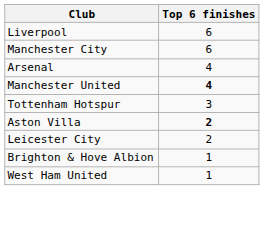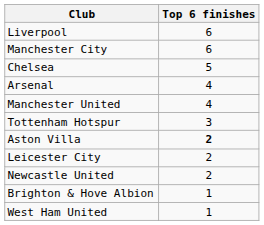 <table class="wikitable" style="width:300px; float:right;">
 <tr>
 <th>Club</th>
 <th>Top 6 finishes</th>
 </tr>
 <tr>
 <td>Liverpool</td>
 <td align="center">6</td>
 </tr>
 <tr>
 <td>Manchester City</td>
 <td align="center">6</td>
 </tr>
 <tr>
+<td>Chelsea</td>
+<td align="center">5</td>
+</tr>
+<tr>
 <td>Arsenal</td>
 <td align="center">4</td>
 </tr>
 <tr>
 <td>Manchester United</td>
-<td align="center"><strong>4</strong></td>
+<td align="center">4</td>
 </tr>
 <tr>
 <td>Tottenham Hotspur</td>
 <td align="center">3</td>
 </tr>
 <tr>
 <td>Aston Villa</td>
 <td align="center"><strong>2</strong></td>
 </tr>
 <tr>
 <td>Leicester City</td>
 <td align="center">2</td>
 </tr>
 <tr>
+<td>Newcastle United</td>
+<td align="center">2</td>
+</tr>
+<tr>
 <td>Brighton & Hove Albion</td>
 <td align="center">1</td>
 </tr>
 <tr>
 <td>West Ham United</td>
 <td align="center">1</td>
 </tr>
 </table>
